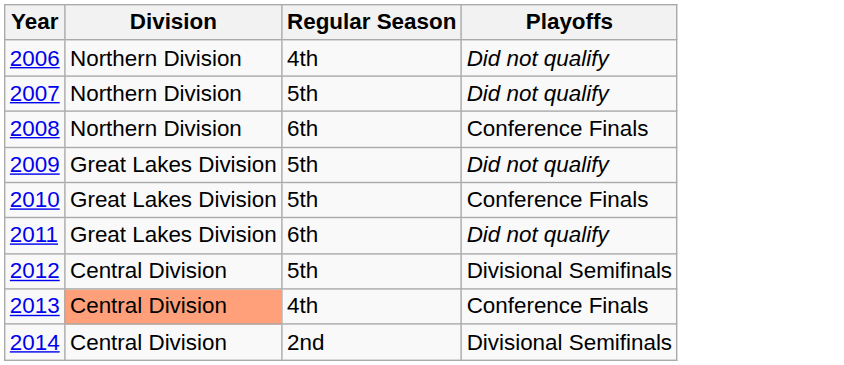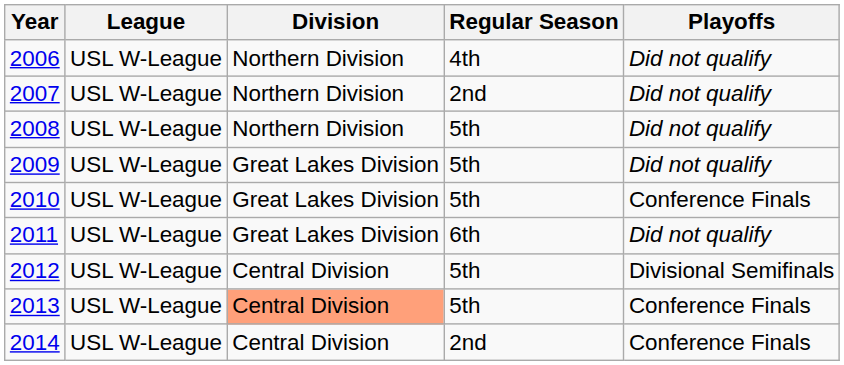 <table class="wikitable">
 <tr>
 <th>Year</th>
+<th>League</th>
 <th>Division</th>
 <th>Regular Season</th>
 <th>Playoffs</th>
 </tr>
 <tr>
 <td><a href='#'>2006</a></td>
+<td>USL W-League</td>
 <td>Northern Division</td>
 <td>4th</td>
 <td><em>Did not qualify</em></td>
 </tr>
 <tr>
 <td><a href='#'>2007</a></td>
+<td>USL W-League</td>
+<td>Northern Division</td>
+<td>2nd</td>
+<td><em>Did not qualify</em></td>
+</tr>
+<tr>
+<td><a href='#'>2008</a></td>
+<td>USL W-League</td>
 <td>Northern Division</td>
 <td>5th</td>
 <td><em>Did not qualify</em></td>
 </tr>
 <tr>
-<td><a href='#'>2008</a></td>
-<td>Northern Division</td>
-<td>6th</td>
-<td>Conference Finals</td>
-</tr>
-<tr>
 <td><a href='#'>2009</a></td>
+<td>USL W-League</td>
 <td>Great Lakes Division</td>
 <td>5th</td>
 <td><em>Did not qualify</em></td>
 </tr>
 <tr>
 <td><a href='#'>2010</a></td>
+<td>USL W-League</td>
 <td>Great Lakes Division</td>
 <td>5th</td>
 <td>Conference Finals</td>
 </tr>
 <tr>
 <td><a href='#'>2011</a></td>
+<td>USL W-League</td>
 <td>Great Lakes Division</td>
 <td>6th</td>
 <td><em>Did not qualify</em></td>
 </tr>
 <tr>
 <td><a href='#'>2012</a></td>
+<td>USL W-League</td>
 <td>Central Division</td>
 <td>5th</td>
 <td>Divisional Semifinals</td>
 </tr>
 <tr>
 <td><a href='#'>2013</a></td>
+<td>USL W-League</td>
 <td style="background: lightsalmon;">Central Division</td>
-<td>4th</td>
+<td>5th</td>
 <td>Conference Finals</td>
 </tr>
 <tr>
 <td><a href='#'>2014</a></td>
+<td>USL W-League</td>
 <td>Central Division</td>
 <td>2nd</td>
-<td>Divisional Semifinals</td>
+<td>Conference Finals</td>
 </tr>
 </table>
